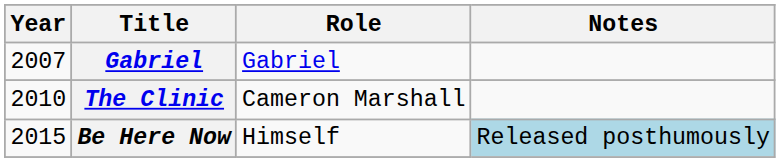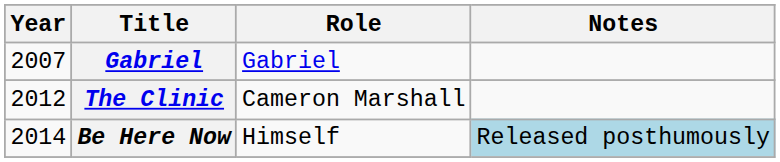 <table class="wikitable sortable plainrowheaders">
 <tr>
 <th scope="col">Year</th>
 <th scope="col">Title</th>
 <th scope="col">Role</th>
 <th scope="col" class="unsortable">Notes</th>
 </tr>
 <tr>
 <td align="center">2007</td>
 <th scope="row"><em><a href='#'>Gabriel</a></em></th>
 <td><a href='#'>Gabriel</a></td>
 <td></td>
 </tr>
 <tr>
-<td align="center">2010</td>
+<td align="center">2012</td>
 <th scope="row"><em><a href='#'>The Clinic</a></em></th>
 <td>Cameron Marshall</td>
 <td></td>
 </tr>
 <tr>
-<td align="center">2015</td>
+<td align="center">2014</td>
 <th scope="row"><em>Be Here Now</em></th>
 <td>Himself</td>
 <td style="background: lightblue;">Released posthumously</td>
 </tr>
 </table>
